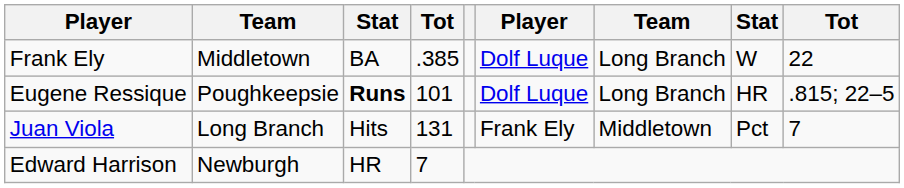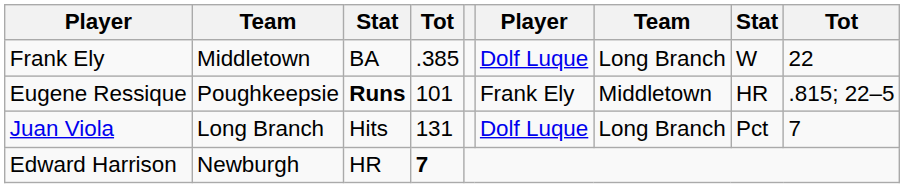 <table class="wikitable">
 <tr>
 <th>Player</th>
 <th>Team</th>
 <th>Stat</th>
 <th>Tot</th>
 <th></th>
 <th>Player</th>
 <th>Team</th>
 <th>Stat</th>
 <th>Tot</th>
 </tr>
 <tr>
 <td>Frank Ely</td>
 <td>Middletown</td>
 <td>BA</td>
 <td>.385</td>
 <td></td>
 <td><a href='#'>Dolf Luque</a></td>
 <td>Long Branch</td>
 <td>W</td>
 <td>22</td>
 </tr>
 <tr>
 <td>Eugene Ressique</td>
 <td>Poughkeepsie</td>
 <td><strong>Runs</strong></td>
 <td>101</td>
 <td></td>
-<td><a href='#'>Dolf Luque</a></td>
-<td>Long Branch</td>
+<td>Frank Ely</td>
+<td>Middletown</td>
 <td>HR</td>
 <td>.815; 22–5</td>
 </tr>
 <tr>
 <td><a href='#'>Juan Viola</a></td>
 <td>Long Branch</td>
 <td>Hits</td>
 <td>131</td>
 <td></td>
-<td>Frank Ely</td>
-<td>Middletown</td>
+<td><a href='#'>Dolf Luque</a></td>
+<td>Long Branch</td>
 <td>Pct</td>
 <td>7</td>
 </tr>
 <tr>
 <td>Edward Harrison</td>
 <td>Newburgh</td>
 <td>HR</td>
-<td>7</td>
+<td><strong>7</strong></td>
 </tr>
 </table>
